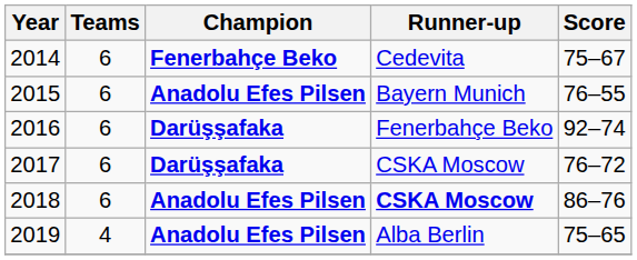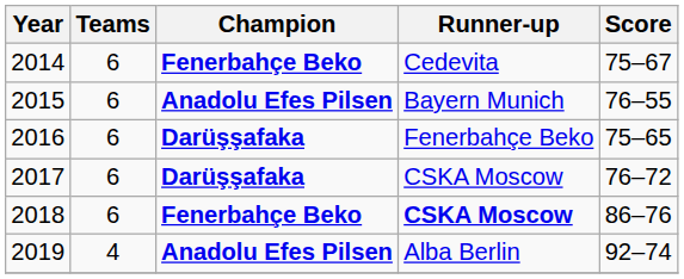 <table class="wikitable">
 <tr>
 <th>Year</th>
 <th>Teams</th>
 <th>Champion</th>
 <th>Runner-up</th>
 <th>Score</th>
 </tr>
 <tr>
 <td>2014</td>
 <td align="center">6</td>
 <td> <strong><a href='#'>Fenerbahçe Beko</a></strong></td>
 <td> <a href='#'>Cedevita</a></td>
 <td align="center">75–67</td>
 </tr>
 <tr>
 <td>2015</td>
 <td align="center">6</td>
 <td> <strong><a href='#'>Anadolu Efes Pilsen</a></strong></td>
 <td> <a href='#'>Bayern Munich</a></td>
 <td align="center">76–55</td>
 </tr>
 <tr>
 <td>2016</td>
 <td align="center">6</td>
 <td> <strong><a href='#'>Darüşşafaka</a></strong></td>
 <td> <a href='#'>Fenerbahçe Beko</a></td>
-<td align="center">92–74</td>
+<td align="center">75–65</td>
 </tr>
 <tr>
 <td>2017</td>
 <td align="center">6</td>
 <td> <strong><a href='#'>Darüşşafaka</a></strong></td>
 <td> <a href='#'>CSKA Moscow</a></td>
 <td align="center">76–72</td>
 </tr>
 <tr>
 <td>2018</td>
 <td align="center">6</td>
-<td> <strong><a href='#'>Anadolu Efes Pilsen</a></strong></td>
+<td> <strong><a href='#'>Fenerbahçe Beko</a></strong></td>
 <td><strong> <a href='#'>CSKA Moscow</a></strong></td>
 <td align="center">86–76</td>
 </tr>
 <tr>
 <td>2019</td>
 <td align="center">4</td>
 <td> <strong><a href='#'>Anadolu Efes Pilsen</a></strong></td>
 <td> <a href='#'>Alba Berlin</a></td>
-<td align="center">75–65</td>
+<td align="center">92–74</td>
 </tr>
 <tr>
 </tr>
 </table>
